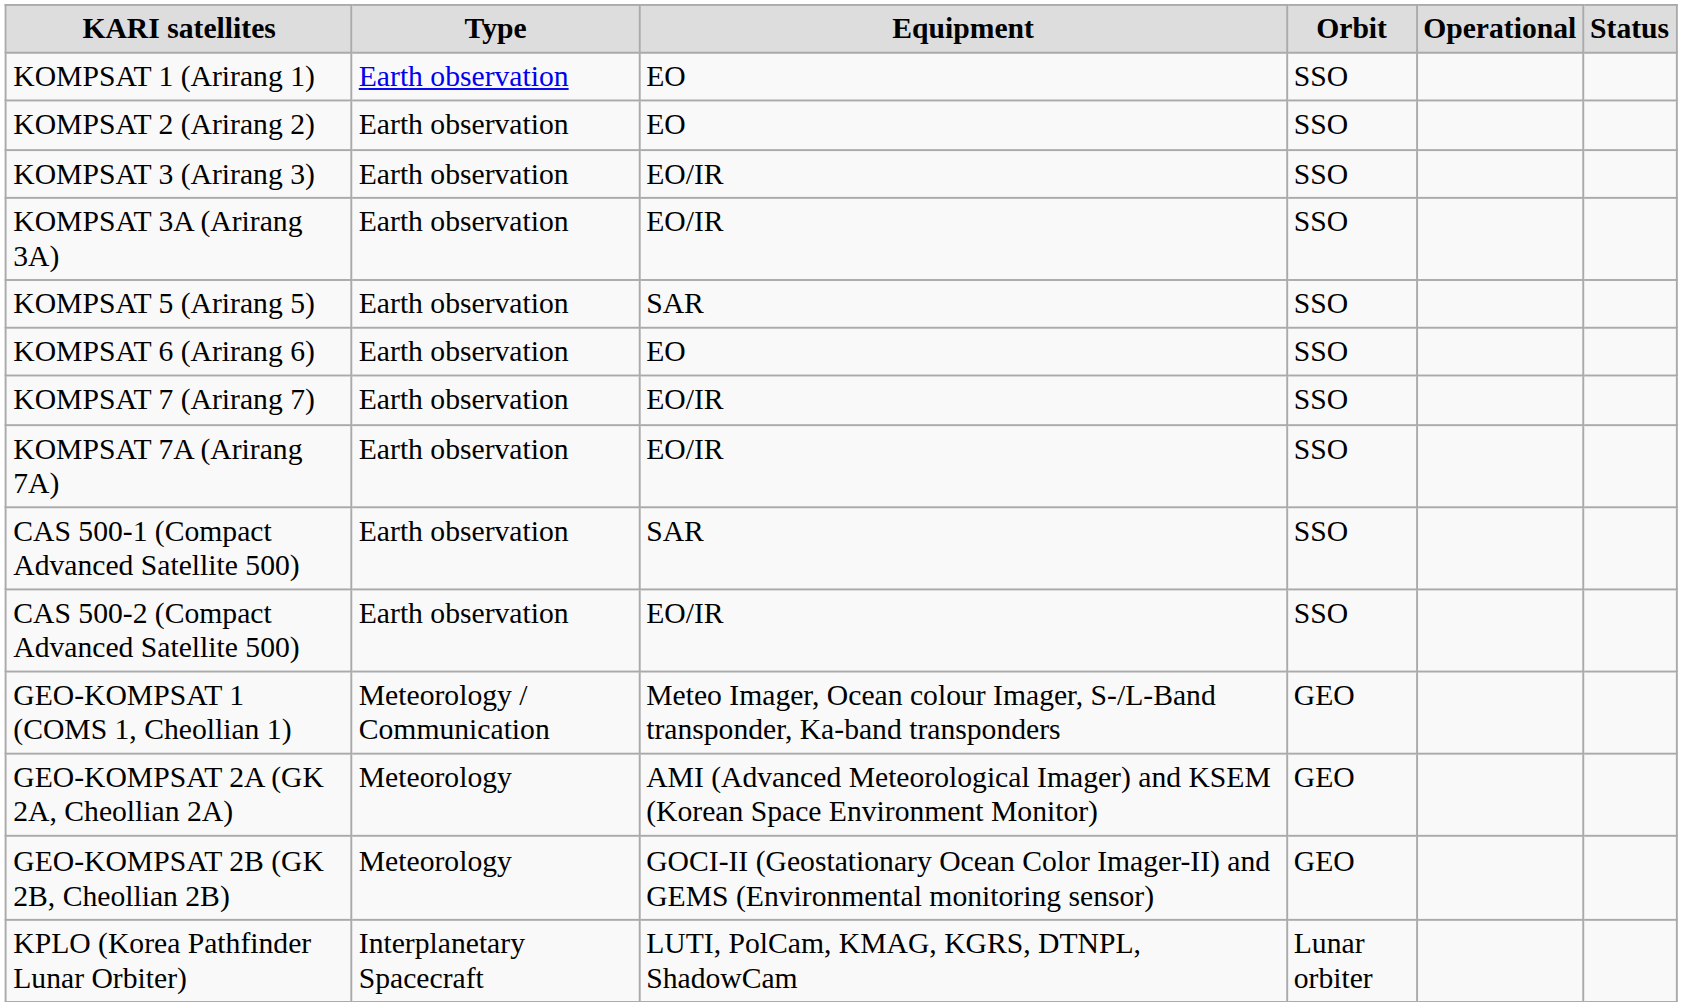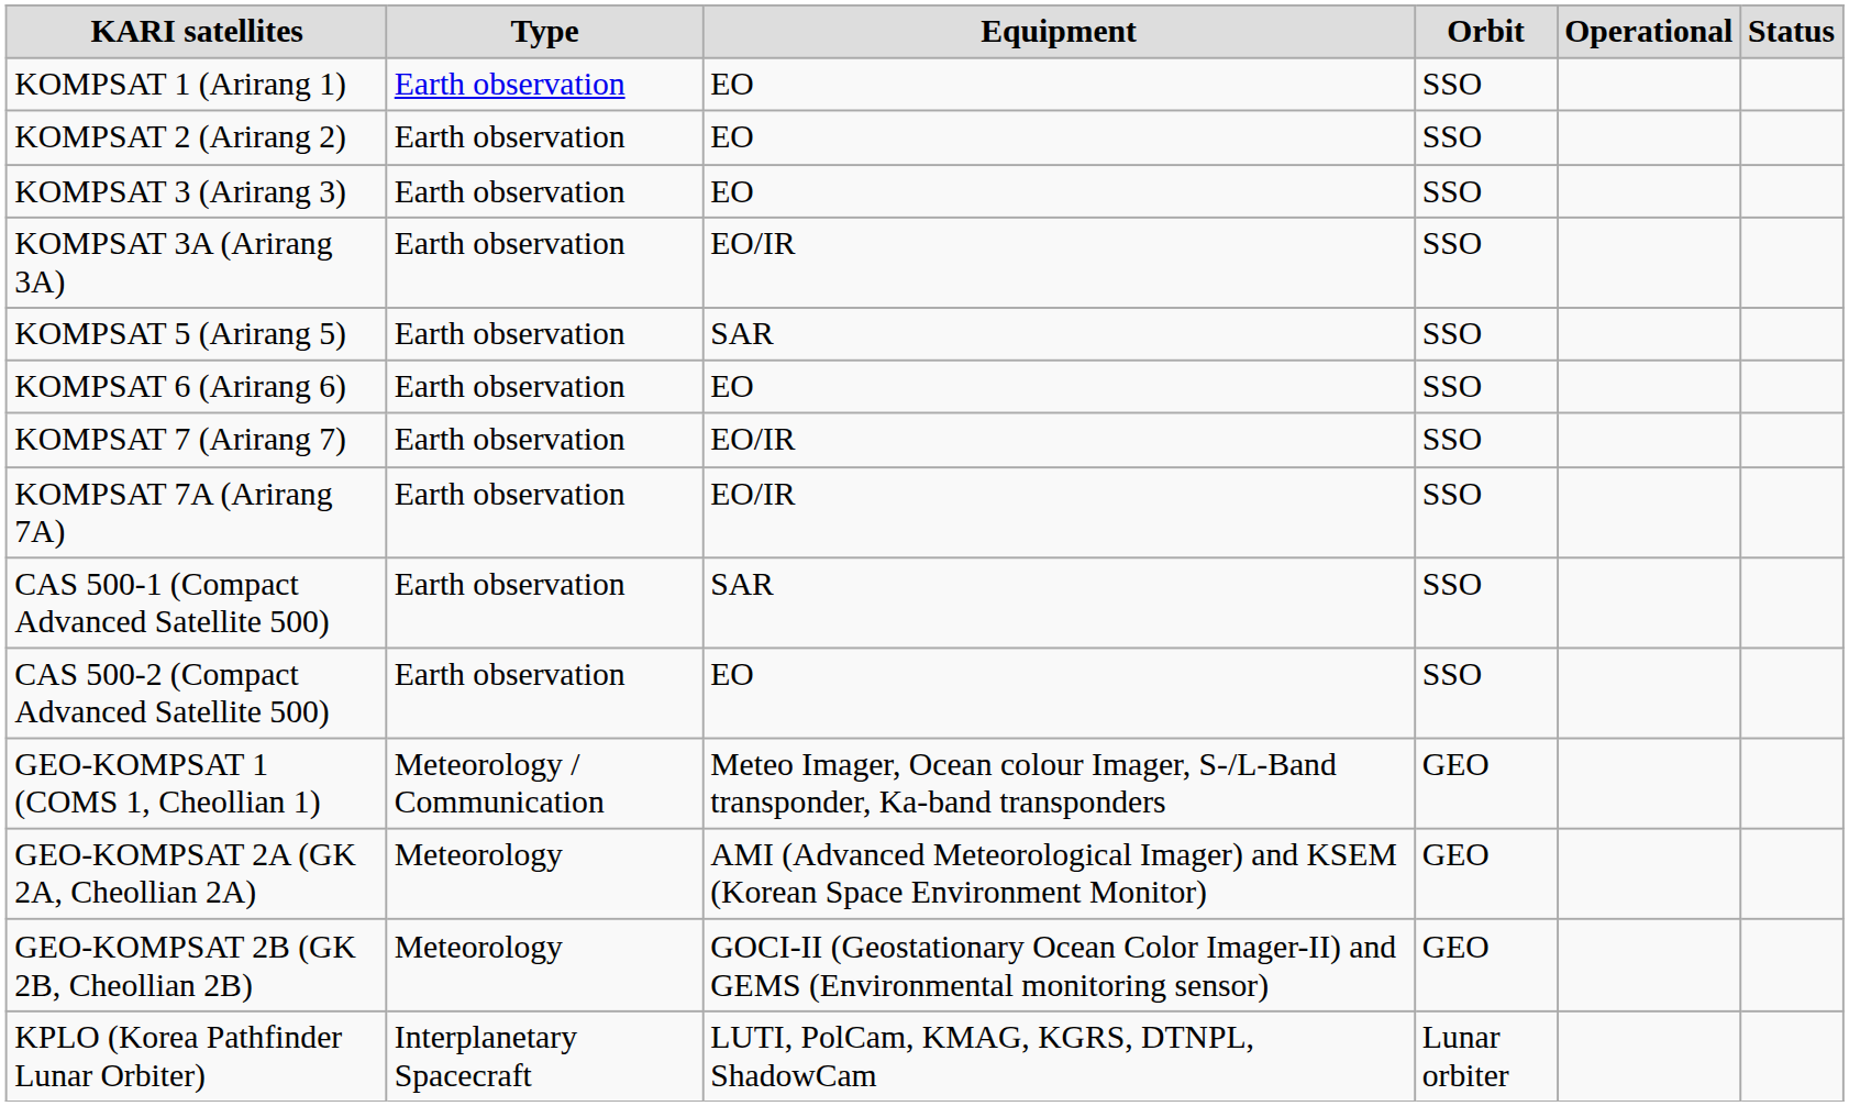 <table class="wikitable" style="margin: 1em auto 1em auto; font-size:97%;" width="99%">
 <tr>
 <td style="text-align:center; background:#DDD"><strong>KARI satellites</strong></td>
 <td style="text-align:center; background:#DDD"><strong>Type</strong></td>
 <td style="text-align:center; background:#DDD"><strong>Equipment</strong></td>
 <td style="text-align:center; background:#DDD"><strong>Orbit</strong></td>
 <td style="text-align:center; background:#DDD"><strong>Operational</strong></td>
 <td style="text-align:center; background:#DDD"><strong>Status</strong></td>
 </tr>
 <tr valign=to>
 <td>KOMPSAT 1 (Arirang 1)</td>
 <td><a href='#'>Earth observation</a></td>
 <td>EO</td>
 <td>SSO</td>
 <td></td>
 <td></td>
 </tr>
 <tr valign=top>
 <td>KOMPSAT 2 (Arirang 2)</td>
 <td>Earth observation</td>
 <td>EO</td>
 <td>SSO</td>
 <td></td>
 <td></td>
 </tr>
 <tr valign=top>
 <td>KOMPSAT 3 (Arirang 3)</td>
 <td>Earth observation</td>
-<td>EO/IR</td>
+<td>EO</td>
 <td>SSO</td>
 <td></td>
 <td></td>
 </tr>
 <tr valign=top>
 <td>KOMPSAT 3A (Arirang 3A)</td>
 <td>Earth observation</td>
 <td>EO/IR</td>
 <td>SSO</td>
 <td></td>
 <td></td>
 </tr>
 <tr valign=top>
 <td>KOMPSAT 5 (Arirang 5)</td>
 <td>Earth observation</td>
 <td>SAR</td>
 <td>SSO</td>
 <td></td>
 <td></td>
 </tr>
 <tr valign=top>
 <td>KOMPSAT 6 (Arirang 6)</td>
 <td>Earth observation</td>
 <td>EO</td>
 <td>SSO</td>
 <td></td>
 <td></td>
 </tr>
 <tr valign=top>
 <td>KOMPSAT 7 (Arirang 7)</td>
 <td>Earth observation</td>
 <td>EO/IR</td>
 <td>SSO</td>
 <td></td>
 <td></td>
 </tr>
 <tr valign=top>
 <td>KOMPSAT 7A (Arirang 7A)</td>
 <td>Earth observation</td>
 <td>EO/IR</td>
 <td>SSO</td>
 <td></td>
 <td></td>
 </tr>
 <tr valign=top>
 <td>CAS 500-1 (Compact Advanced Satellite 500)</td>
 <td>Earth observation</td>
 <td>SAR</td>
 <td>SSO</td>
 <td></td>
 <td></td>
 </tr>
 <tr valign=top>
 <td>CAS 500-2 (Compact Advanced Satellite 500)</td>
 <td>Earth observation</td>
-<td>EO/IR</td>
+<td>EO</td>
 <td>SSO</td>
 <td></td>
 <td></td>
 </tr>
 <tr valign=top>
 <td>GEO-KOMPSAT 1 (COMS 1, Cheollian 1)</td>
 <td>Meteorology / Communication</td>
 <td>Meteo Imager, Ocean colour Imager, S-/L-Band transponder, Ka-band transponders</td>
 <td>GEO</td>
 <td></td>
 <td></td>
 </tr>
 <tr valign=top>
 <td>GEO-KOMPSAT 2A (GK 2A, Cheollian 2A)</td>
 <td>Meteorology</td>
 <td>AMI (Advanced Meteorological Imager) and KSEM (Korean Space Environment Monitor)</td>
 <td>GEO</td>
 <td></td>
 <td></td>
 </tr>
 <tr valign=top>
 <td>GEO-KOMPSAT 2B (GK 2B, Cheollian 2B)</td>
 <td>Meteorology</td>
 <td>GOCI-II (Geostationary Ocean Color Imager-II) and GEMS (Environmental monitoring sensor)</td>
 <td>GEO</td>
 <td></td>
 <td></td>
 </tr>
 <tr valign=top>
 <td>KPLO (Korea Pathfinder Lunar Orbiter)</td>
 <td>Interplanetary Spacecraft</td>
 <td>LUTI, PolCam, KMAG, KGRS, DTNPL, ShadowCam</td>
 <td>Lunar orbiter</td>
 <td></td>
 <td></td>
 </tr>
 </table>
